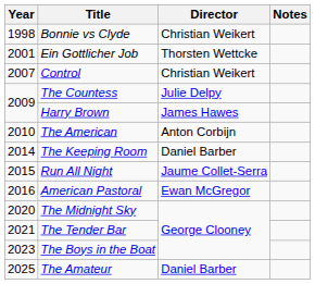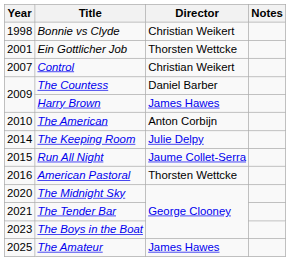 <table class="wikitable">
 <tr>
 <th>Year</th>
 <th>Title</th>
 <th>Director</th>
 <th>Notes</th>
 </tr>
 <tr>
 <td>1998</td>
 <td><em>Bonnie vs Clyde</em></td>
 <td>Christian Weikert</td>
 <td></td>
 </tr>
 <tr>
 <td>2001</td>
 <td><em>Ein Gottlicher Job</em></td>
 <td>Thorsten Wettcke</td>
 <td></td>
 </tr>
 <tr>
 <td>2007</td>
 <td><em><a href='#'>Control</a></em></td>
 <td>Christian Weikert</td>
 <td></td>
 </tr>
 <tr>
 <td rowspan=2>2009</td>
 <td><em><a href='#'>The Countess</a></em></td>
-<td><a href='#'>Julie Delpy</a></td>
+<td>Daniel Barber</td>
 <td></td>
 </tr>
 <tr>
 <td><em><a href='#'>Harry Brown</a></em></td>
 <td><a href='#'>James Hawes</a></td>
 <td></td>
 </tr>
 <tr>
 <td>2010</td>
 <td><em><a href='#'>The American</a></em></td>
 <td>Anton Corbijn</td>
 <td></td>
 </tr>
 <tr>
 <td>2014</td>
 <td><em><a href='#'>The Keeping Room</a></em></td>
-<td>Daniel Barber</td>
+<td><a href='#'>Julie Delpy</a></td>
 <td></td>
 </tr>
 <tr>
 <td>2015</td>
 <td><em><a href='#'>Run All Night</a></em></td>
 <td><a href='#'>Jaume Collet-Serra</a></td>
 <td></td>
 </tr>
 <tr>
 <td>2016</td>
 <td><em><a href='#'>American Pastoral</a></em></td>
-<td><a href='#'>Ewan McGregor</a></td>
+<td>Thorsten Wettcke</td>
 <td></td>
 </tr>
 <tr>
 <td>2020</td>
 <td><em><a href='#'>The Midnight Sky</a></em></td>
 <td rowspan=3><a href='#'>George Clooney</a></td>
 <td></td>
 </tr>
 <tr>
 <td>2021</td>
 <td><em><a href='#'>The Tender Bar</a></em></td>
 <td></td>
 </tr>
 <tr>
 <td>2023</td>
 <td><em><a href='#'>The Boys in the Boat</a></em></td>
 <td></td>
 </tr>
 <tr>
 <td>2025</td>
 <td><em><a href='#'>The Amateur</a></em></td>
-<td><a href='#'>Daniel Barber</a></td>
+<td><a href='#'>James Hawes</a></td>
 <td></td>
 </tr>
 </table>
